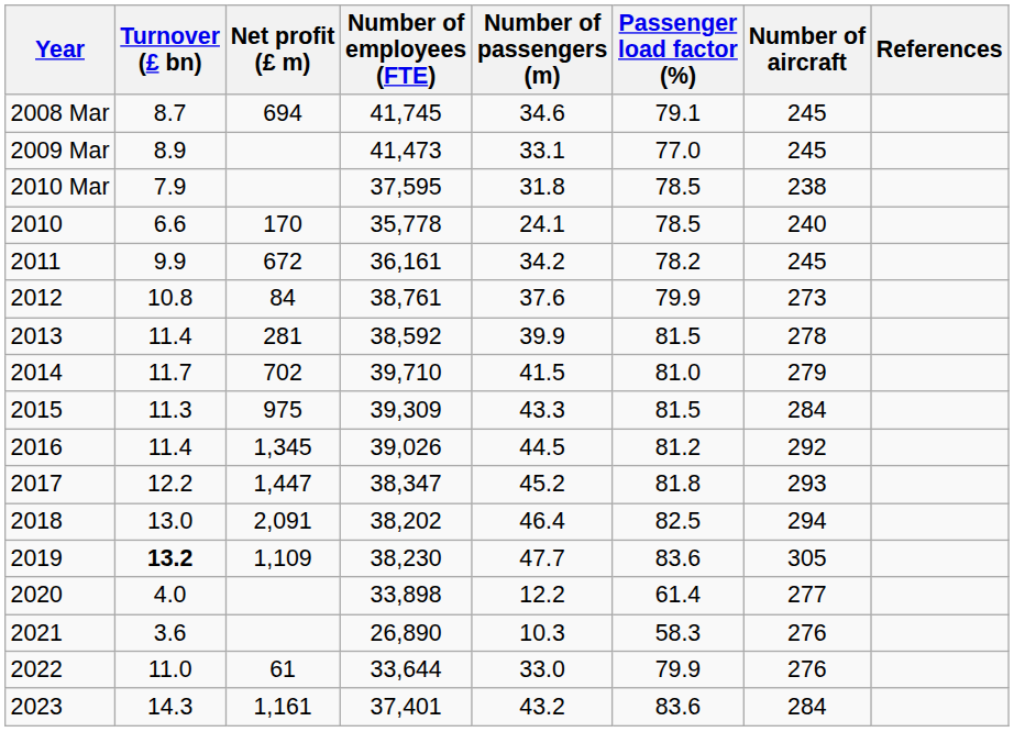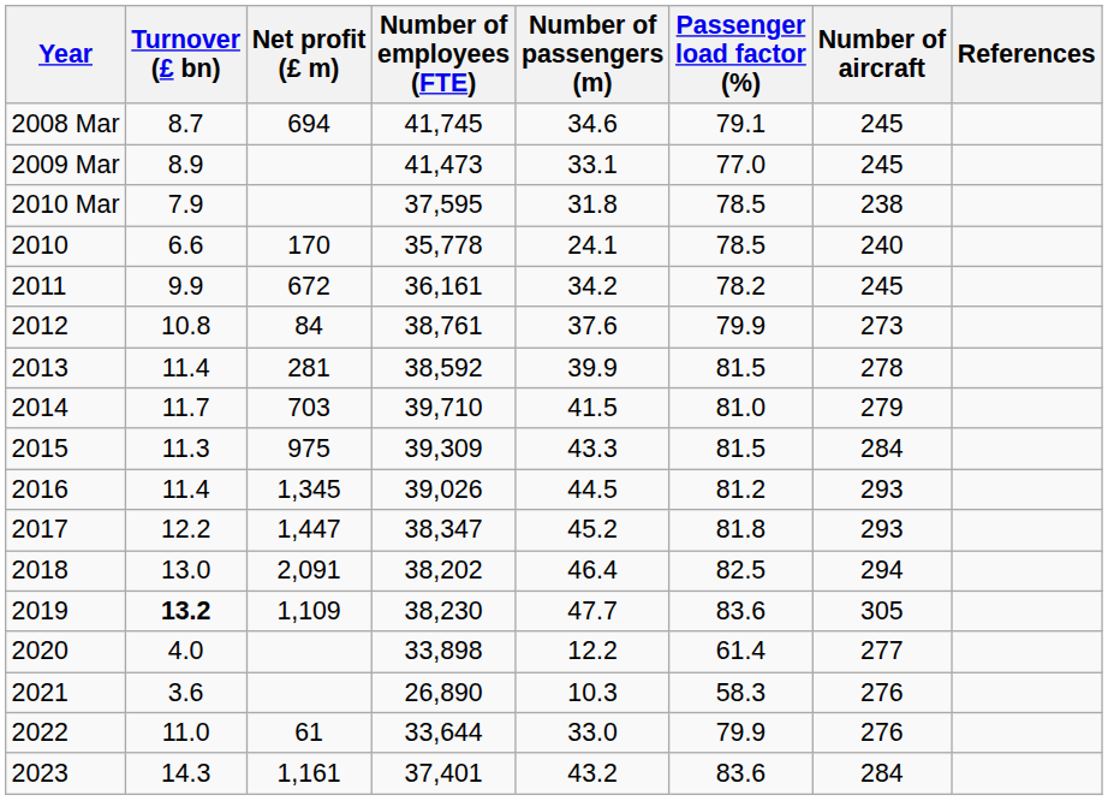 <table class="wikitable"  style="text-align:center;">
 <tr>
 <th><a href='#'>Year</a></th>
 <th><a href='#'>Turnover</a><br>(<a href='#'>£</a> bn)</th>
 <th>Net profit<br>(£ m)</th>
 <th>Number of<br>employees<br>(<a href='#'>FTE</a>)</th>
 <th>Number of<br>passengers<br>(m)</th>
 <th><a href='#'>Passenger<br>load factor</a><br>(%)</th>
 <th>Number of<br>aircraft</th>
 <th>References</th>
 </tr>
 <tr>
 <td align="left">2008 Mar</td>
 <td>8.7</td>
 <td>694</td>
 <td>41,745</td>
 <td>34.6</td>
 <td>79.1</td>
 <td>245</td>
 <td></td>
 </tr>
 <tr>
 <td align="left">2009 Mar</td>
 <td>8.9</td>
 <td></td>
 <td>41,473</td>
 <td>33.1</td>
 <td>77.0</td>
 <td>245</td>
 <td></td>
 </tr>
 <tr>
 <td align="left">2010 Mar</td>
 <td>7.9</td>
 <td></td>
 <td>37,595</td>
 <td>31.8</td>
 <td>78.5</td>
 <td>238</td>
 <td></td>
 </tr>
 <tr>
 <td align="left">2010</td>
 <td>6.6</td>
 <td>170</td>
 <td>35,778</td>
 <td>24.1</td>
 <td>78.5</td>
 <td>240</td>
 <td></td>
 </tr>
 <tr>
 <td align="left">2011</td>
 <td>9.9</td>
 <td>672</td>
 <td>36,161</td>
 <td>34.2</td>
 <td>78.2</td>
 <td>245</td>
 <td></td>
 </tr>
 <tr>
 <td align="left">2012</td>
 <td>10.8</td>
 <td>84</td>
 <td>38,761</td>
 <td>37.6</td>
 <td>79.9</td>
 <td>273</td>
 <td></td>
 </tr>
 <tr>
 <td align="left">2013</td>
 <td>11.4</td>
 <td>281</td>
 <td>38,592</td>
 <td>39.9</td>
 <td>81.5</td>
 <td>278</td>
 <td></td>
 </tr>
 <tr>
 <td align="left">2014</td>
 <td>11.7</td>
-<td>702</td>
+<td>703</td>
 <td>39,710</td>
 <td>41.5</td>
 <td>81.0</td>
 <td>279</td>
 <td></td>
 </tr>
 <tr>
 <td align="left">2015</td>
 <td>11.3</td>
 <td>975</td>
 <td>39,309</td>
 <td>43.3</td>
 <td>81.5</td>
 <td>284</td>
 <td></td>
 </tr>
 <tr>
 <td align="left">2016</td>
 <td>11.4</td>
 <td>1,345</td>
 <td>39,026</td>
 <td>44.5</td>
 <td>81.2</td>
-<td>292</td>
+<td>293</td>
 <td></td>
 </tr>
 <tr>
 <td align="left">2017</td>
 <td>12.2</td>
 <td>1,447</td>
 <td>38,347</td>
 <td>45.2</td>
 <td>81.8</td>
 <td>293</td>
 <td></td>
 </tr>
 <tr>
 <td align="left">2018</td>
 <td>13.0</td>
 <td>2,091</td>
 <td>38,202</td>
 <td>46.4</td>
 <td>82.5</td>
 <td>294</td>
 <td></td>
 </tr>
 <tr>
 <td align="left">2019</td>
 <td><strong>13.2</strong></td>
 <td>1,109</td>
 <td>38,230</td>
 <td>47.7</td>
 <td>83.6</td>
 <td>305</td>
 <td></td>
 </tr>
 <tr>
 <td align="left">2020</td>
 <td>4.0</td>
 <td></td>
 <td>33,898</td>
 <td>12.2</td>
 <td>61.4</td>
 <td>277</td>
 <td></td>
 </tr>
 <tr>
 <td align="left">2021</td>
 <td>3.6</td>
 <td></td>
 <td>26,890</td>
 <td>10.3</td>
 <td>58.3</td>
 <td>276</td>
 <td></td>
 </tr>
 <tr>
 <td align="left">2022</td>
 <td>11.0</td>
 <td>61</td>
 <td>33,644</td>
 <td>33.0</td>
 <td>79.9</td>
 <td>276</td>
 <td></td>
 </tr>
 <tr>
 <td align="left">2023</td>
 <td>14.3</td>
 <td>1,161</td>
 <td>37,401</td>
 <td>43.2</td>
 <td>83.6</td>
 <td>284</td>
 <td></td>
 </tr>
 </table>
